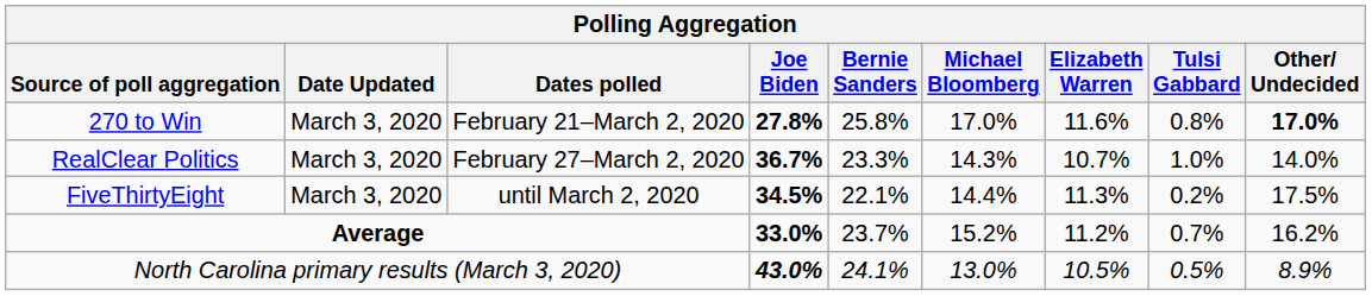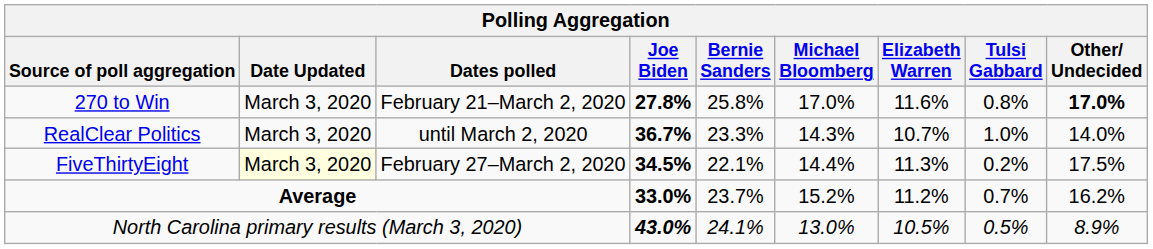 <table class="wikitable" style="font-size:90%;text-align:center;">
 <tr>
 <th colspan="12">Polling Aggregation</th>
 </tr>
 <tr valign=bottom style="font-size:90%;">
 <th>Source of poll aggregation</th>
 <th>Date Updated</th>
 <th>Dates polled</th>
 <th><a href='#'>Joe<br>Biden</a></th>
 <th><a href='#'>Bernie<br>Sanders</a></th>
 <th><a href='#'>Michael<br>Bloomberg</a></th>
 <th><a href='#'>Elizabeth<br>Warren</a></th>
 <th><a href='#'>Tulsi<br>Gabbard</a></th>
 <th>Other/<br>Undecided</th>
 </tr>
 <tr>
 <td><a href='#'>270 to Win</a></td>
 <td>March 3, 2020</td>
 <td>February 21–March 2, 2020</td>
 <td><strong>27.8%</strong></td>
 <td>25.8%</td>
 <td>17.0%</td>
 <td>11.6%</td>
 <td>0.8%</td>
 <td><strong>17.0%</strong></td>
 </tr>
 <tr>
 <td><a href='#'>RealClear Politics</a></td>
 <td>March 3, 2020</td>
-<td>February 27–March 2, 2020</td>
+<td>until March 2, 2020</td>
 <td><strong>36.7%</strong></td>
 <td>23.3%</td>
 <td>14.3%</td>
 <td>10.7%</td>
 <td>1.0%</td>
 <td>14.0%</td>
 </tr>
 <tr>
 <td><a href='#'>FiveThirtyEight</a></td>
-<td>March 3, 2020</td>
-<td>until March 2, 2020</td>
+<td style="background: lightyellow;">March 3, 2020</td>
+<td>February 27–March 2, 2020</td>
 <td><strong>34.5%</strong></td>
 <td>22.1%</td>
 <td>14.4%</td>
 <td>11.3%</td>
 <td>0.2%</td>
 <td>17.5%</td>
 </tr>
 <tr>
 <td colspan="3"><strong>Average</strong></td>
 <td><strong>33.0%</strong></td>
 <td>23.7%</td>
 <td>15.2%</td>
 <td>11.2%</td>
 <td>0.7%</td>
 <td>16.2%</td>
 </tr>
 <tr>
 <td colspan="3"><em>North Carolina primary results (March 3, 2020)</em></td>
 <td><strong><em>43.0%</em></strong></td>
 <td><em>24.1%</em></td>
 <td><em>13.0%</em></td>
 <td><em>10.5%</em></td>
 <td><em>0.5%</em></td>
 <td><em>8.9%</em></td>
 </tr>
 </table>
